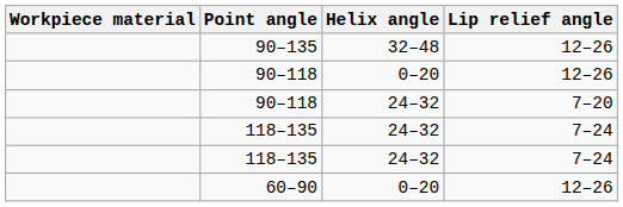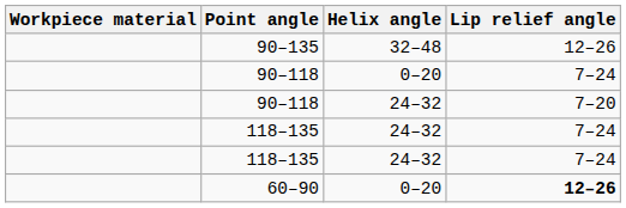 <table class="wikitable" style="text-align:right;">
 <tr>
 <th>Workpiece material</th>
 <th>Point angle</th>
 <th>Helix angle</th>
 <th>Lip relief angle</th>
 </tr>
 <tr>
 <td></td>
 <td>90–135</td>
 <td>32–48</td>
 <td>12–26</td>
 </tr>
 <tr>
 <td></td>
 <td>90–118</td>
 <td>0–20</td>
-<td>12–26</td>
+<td>7–24</td>
 </tr>
 <tr>
 <td></td>
 <td>90–118</td>
 <td>24–32</td>
 <td>7–20</td>
 </tr>
 <tr>
 <td></td>
 <td>118–135</td>
 <td>24–32</td>
 <td>7–24</td>
 </tr>
 <tr>
 <td></td>
 <td>118–135</td>
 <td>24–32</td>
 <td>7–24</td>
 </tr>
 <tr>
 <td></td>
 <td>60–90</td>
 <td>0–20</td>
-<td>12–26</td>
+<td><strong>12–26</strong></td>
 </tr>
 </table>
